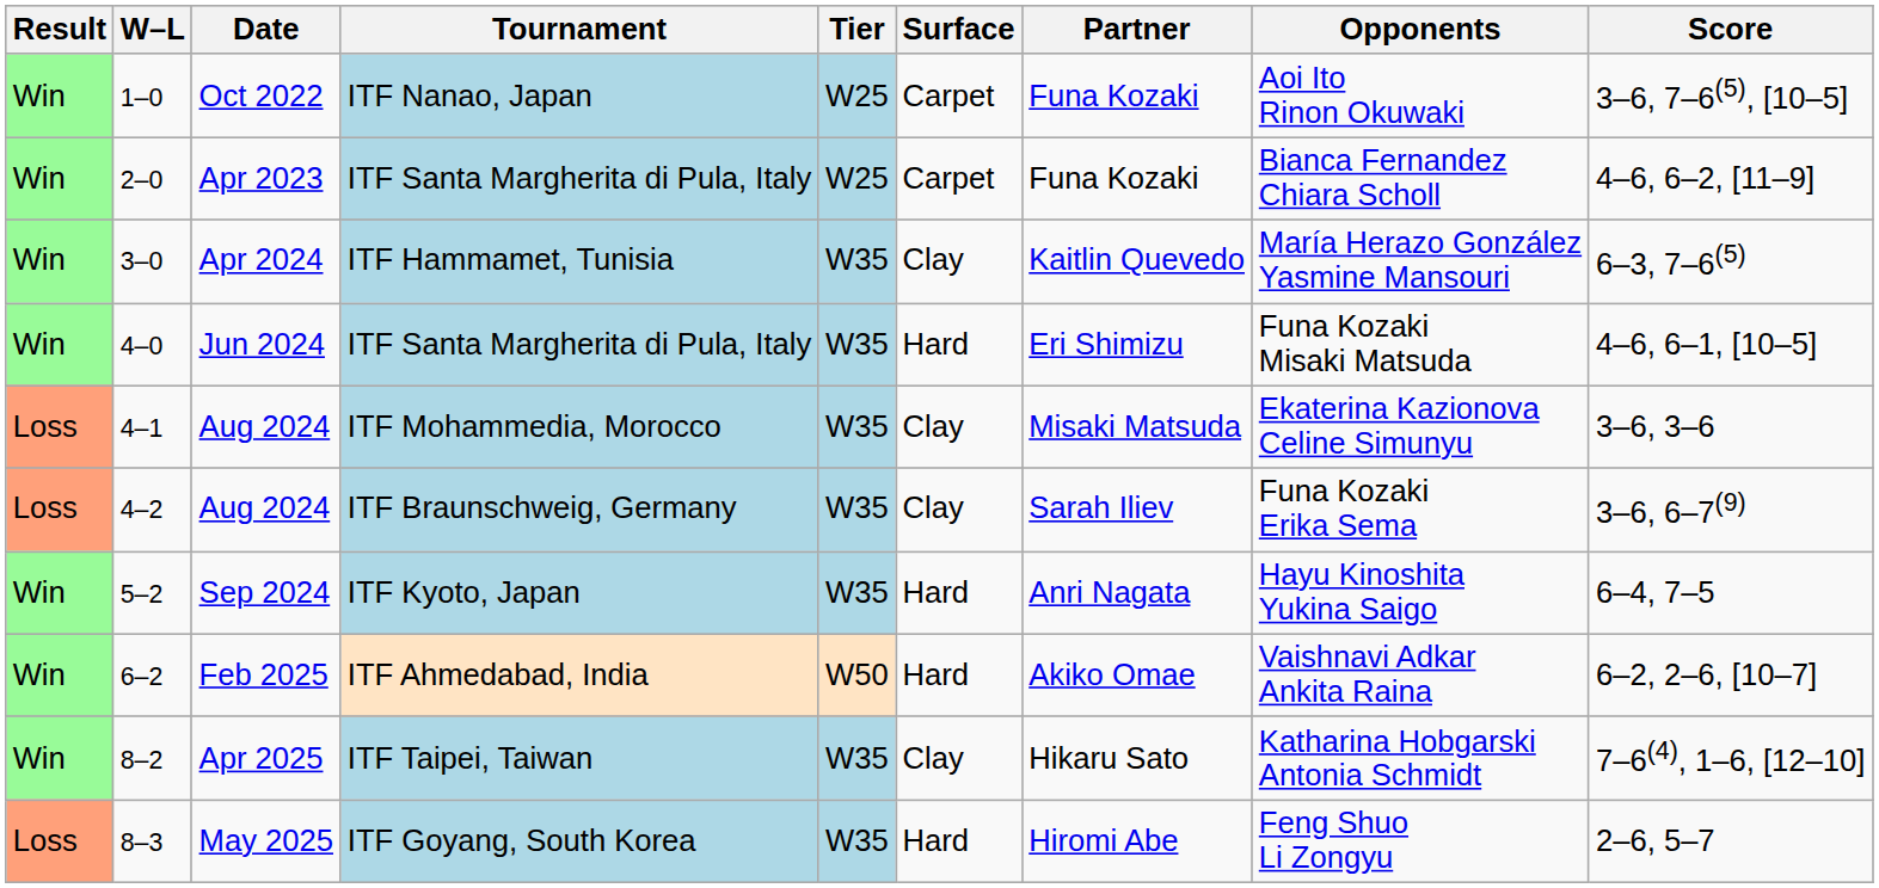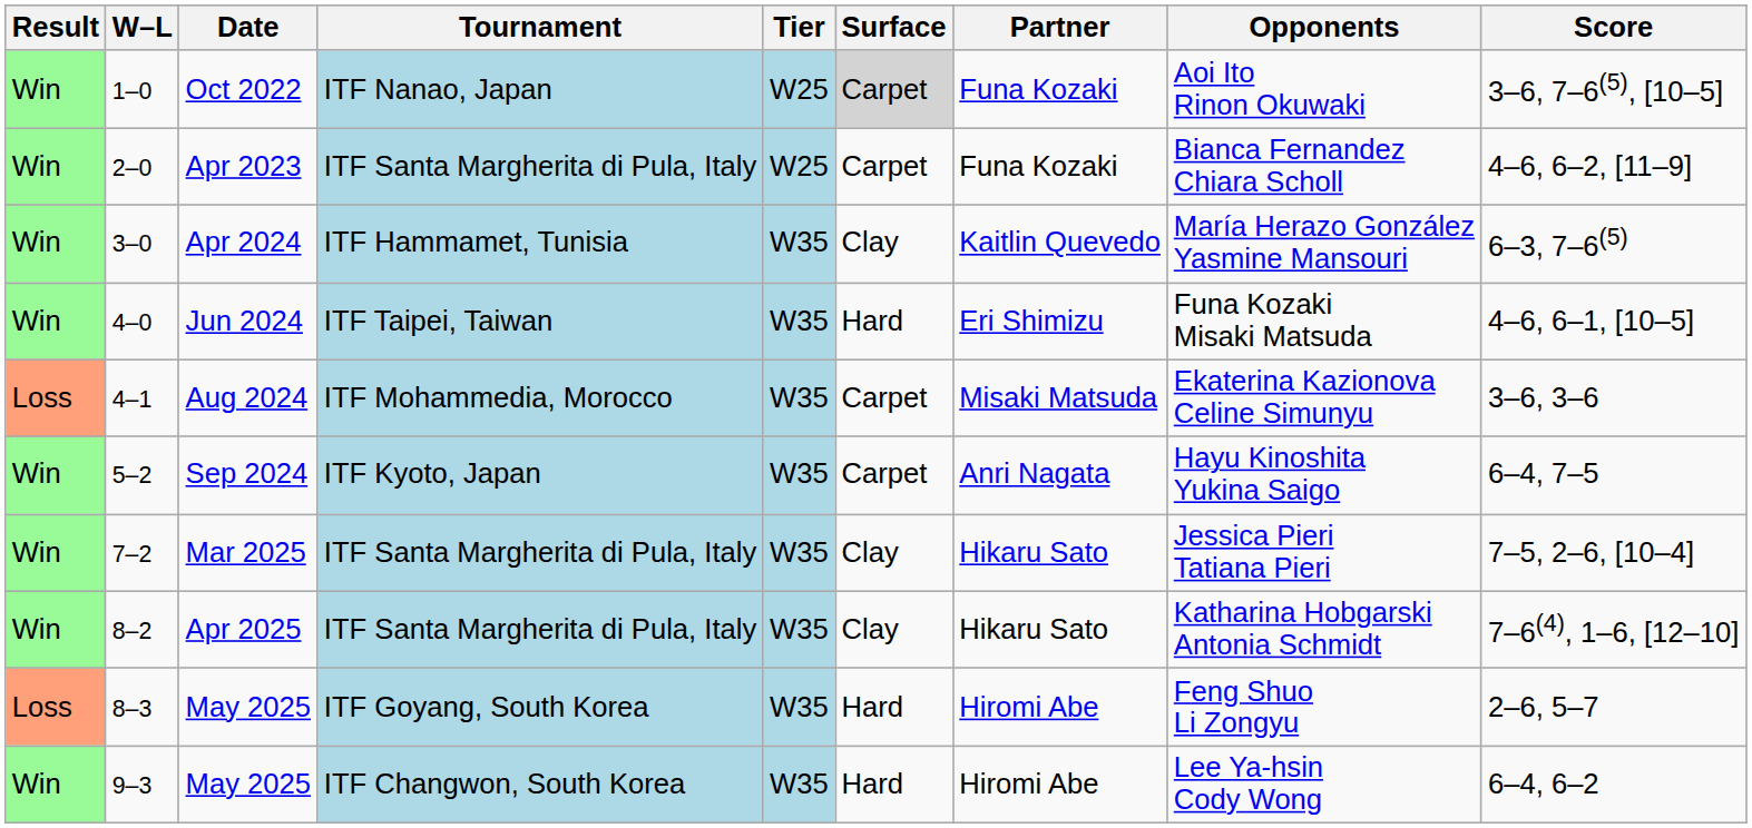 <table class="sortable wikitable">
 <tr>
 <th>Result</th>
 <th class="unsortable">W–L</th>
 <th>Date</th>
 <th>Tournament</th>
 <th>Tier</th>
 <th>Surface</th>
 <th>Partner</th>
 <th>Opponents</th>
 <th class=unsortable>Score</th>
 </tr>
 <tr>
 <td bgcolor="98FB98">Win</td>
 <td><small>1–0</small></td>
 <td><a href='#'>Oct 2022</a></td>
 <td style="background:lightblue">ITF Nanao, Japan</td>
 <td style="background:lightblue">W25</td>
-<td>Carpet</td>
+<td style="background: lightgrey;">Carpet</td>
 <td> <a href='#'>Funa Kozaki</a></td>
 <td> <a href='#'>Aoi Ito</a> <br>  <a href='#'>Rinon Okuwaki</a></td>
 <td>3–6, 7–6<sup>(5)</sup>, [10–5]</td>
 </tr>
 <tr>
 <td style=background:#98FB98>Win</td>
 <td><small>2–0</small></td>
 <td><a href='#'>Apr 2023</a></td>
 <td style="background:lightblue;">ITF Santa Margherita di Pula, Italy</td>
 <td style="background:lightblue;">W25</td>
 <td>Carpet</td>
 <td> Funa Kozaki</td>
 <td> <a href='#'>Bianca Fernandez</a><br> <a href='#'>Chiara Scholl</a></td>
 <td>4–6, 6–2, [11–9]</td>
 </tr>
 <tr>
 <td style=background:#98FB98>Win</td>
 <td><small>3–0</small></td>
 <td><a href='#'>Apr 2024</a></td>
 <td style="background:lightblue;">ITF Hammamet, Tunisia</td>
 <td style="background:lightblue;">W35</td>
 <td>Clay</td>
 <td> <a href='#'>Kaitlin Quevedo</a></td>
 <td> <a href='#'>María Herazo González</a><br>  <a href='#'>Yasmine Mansouri</a></td>
 <td>6–3, 7–6<sup>(5)</sup></td>
 </tr>
 <tr>
 <td style="background:#98FB98;">Win</td>
 <td><small>4–0</small></td>
 <td><a href='#'>Jun 2024</a></td>
-<td style="background:lightblue;">ITF Santa Margherita di Pula, Italy</td>
+<td style="background:lightblue;">ITF Taipei, Taiwan</td>
 <td style="background:lightblue;">W35</td>
 <td>Hard</td>
 <td> <a href='#'>Eri Shimizu</a></td>
 <td> Funa Kozaki <br>  Misaki Matsuda</td>
 <td>4–6, 6–1, [10–5]</td>
 </tr>
 <tr>
 <td bgcolor="ffa07a">Loss</td>
 <td><small>4–1</small></td>
 <td><a href='#'>Aug 2024</a></td>
 <td style="background:lightblue;">ITF Mohammedia, Morocco</td>
 <td style="background:lightblue;">W35</td>
-<td>Clay</td>
+<td>Carpet</td>
 <td> <a href='#'>Misaki Matsuda</a></td>
 <td> <a href='#'>Ekaterina Kazionova</a> <br>  <a href='#'>Celine Simunyu</a></td>
 <td>3–6, 3–6</td>
-</tr>
-<tr>
-<td style="background:#ffa07a;">Loss</td>
-<td><small>4–2</small></td>
-<td><a href='#'>Aug 2024</a></td>
-<td style="background:lightblue;">ITF Braunschweig, Germany</td>
-<td style="background:lightblue;">W35</td>
-<td>Clay</td>
-<td> <a href='#'>Sarah Iliev</a></td>
-<td> Funa Kozaki <br>  <a href='#'>Erika Sema</a></td>
-<td>3–6, 6–7<sup>(9)</sup></td>
 </tr>
 <tr>
 <td style="background:#98FB98;">Win</td>
 <td><small>5–2</small></td>
 <td><a href='#'>Sep 2024</a></td>
 <td style="background:lightblue;">ITF Kyoto, Japan</td>
 <td style="background:lightblue;">W35</td>
-<td>Hard</td>
+<td>Carpet</td>
 <td> <a href='#'>Anri Nagata</a></td>
 <td> <a href='#'>Hayu Kinoshita</a> <br>  <a href='#'>Yukina Saigo</a></td>
 <td>6–4, 7–5</td>
 </tr>
 <tr>
 <td style="background:#98fb98;">Win</td>
-<td><small>6–2</small></td>
-<td><a href='#'>Feb 2025</a></td>
-<td style="background:#ffe4c4;">ITF Ahmedabad, India</td>
-<td style="background:#ffe4c4;">W50</td>
-<td>Hard</td>
-<td> <a href='#'>Akiko Omae</a></td>
-<td> <a href='#'>Vaishnavi Adkar</a> <br>  <a href='#'>Ankita Raina</a></td>
-<td>6–2, 2–6, [10–7]</td>
+<td><small>7–2</small></td>
+<td><a href='#'>Mar 2025</a></td>
+<td style="background:lightblue;">ITF Santa Margherita di Pula, Italy</td>
+<td style="background:lightblue;">W35</td>
+<td>Clay</td>
+<td> <a href='#'>Hikaru Sato</a></td>
+<td> <a href='#'>Jessica Pieri</a> <br>  <a href='#'>Tatiana Pieri</a></td>
+<td>7–5, 2–6, [10–4]</td>
 </tr>
 <tr>
 <td style="background:#98fb98;">Win</td>
 <td><small>8–2</small></td>
 <td><a href='#'>Apr 2025</a></td>
-<td style="background:lightblue;">ITF Taipei, Taiwan</td>
+<td style="background:lightblue;">ITF Santa Margherita di Pula, Italy</td>
 <td style="background:lightblue;">W35</td>
 <td>Clay</td>
 <td> Hikaru Sato</td>
 <td> <a href='#'>Katharina Hobgarski</a> <br>  <a href='#'>Antonia Schmidt</a></td>
 <td>7–6<sup>(4)</sup>, 1–6, [12–10]</td>
 </tr>
 <tr>
 <td bgcolor="ffa07a">Loss</td>
 <td><small>8–3</small></td>
 <td><a href='#'>May 2025</a></td>
 <td style="background:lightblue;">ITF Goyang, South Korea</td>
 <td style="background:lightblue;">W35</td>
 <td>Hard</td>
 <td> <a href='#'>Hiromi Abe</a></td>
 <td> <a href='#'>Feng Shuo</a> <br>  <a href='#'>Li Zongyu</a></td>
 <td>2–6, 5–7</td>
 </tr>
+<tr>
+<td style="background:#98fb98;">Win</td>
+<td><small>9–3</small></td>
+<td><a href='#'>May 2025</a></td>
+<td style="background:lightblue;">ITF Changwon, South Korea</td>
+<td style="background:lightblue;">W35</td>
+<td>Hard</td>
+<td> Hiromi Abe</td>
+<td> <a href='#'>Lee Ya-hsin</a> <br>  <a href='#'>Cody Wong</a></td>
+<td>6–4, 6–2</td>
+</tr>
 </table>
